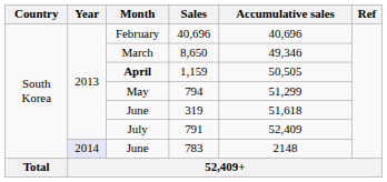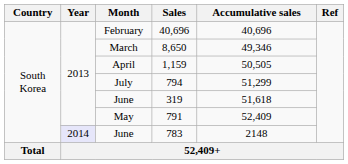 <table class="wikitable" style="text-align:center; width:500px">
 <tr>
 <th>Country</th>
 <th>Year</th>
 <th>Month</th>
 <th>Sales</th>
 <th>Accumulative sales</th>
 <th>Ref</th>
 </tr>
 <tr>
 <td rowspan=7>South<br>Korea</td>
 <td rowspan=6>2013</td>
 <td>February</td>
 <td>40,696</td>
 <td>40,696</td>
 <td rowspan=7 style="text-align:center;"></td>
 </tr>
 <tr>
 <td>March</td>
 <td>8,650</td>
 <td>49,346</td>
 </tr>
 <tr>
-<td><strong>April</strong></td>
+<td>April</td>
 <td>1,159</td>
 <td>50,505</td>
 </tr>
 <tr>
-<td>May</td>
+<td>July</td>
 <td>794</td>
 <td>51,299</td>
 </tr>
 <tr>
 <td>June</td>
 <td>319</td>
 <td>51,618</td>
 </tr>
 <tr>
-<td>July</td>
+<td>May</td>
 <td>791</td>
 <td>52,409</td>
 </tr>
 <tr>
 <td colspan=1 style="background: lavender;">2014</td>
 <td>June</td>
 <td>783</td>
 <td>2148</td>
 </tr>
 <tr>
 <th>Total</th>
 <th colspan=5>52,409+</th>
 </tr>
 </table>
